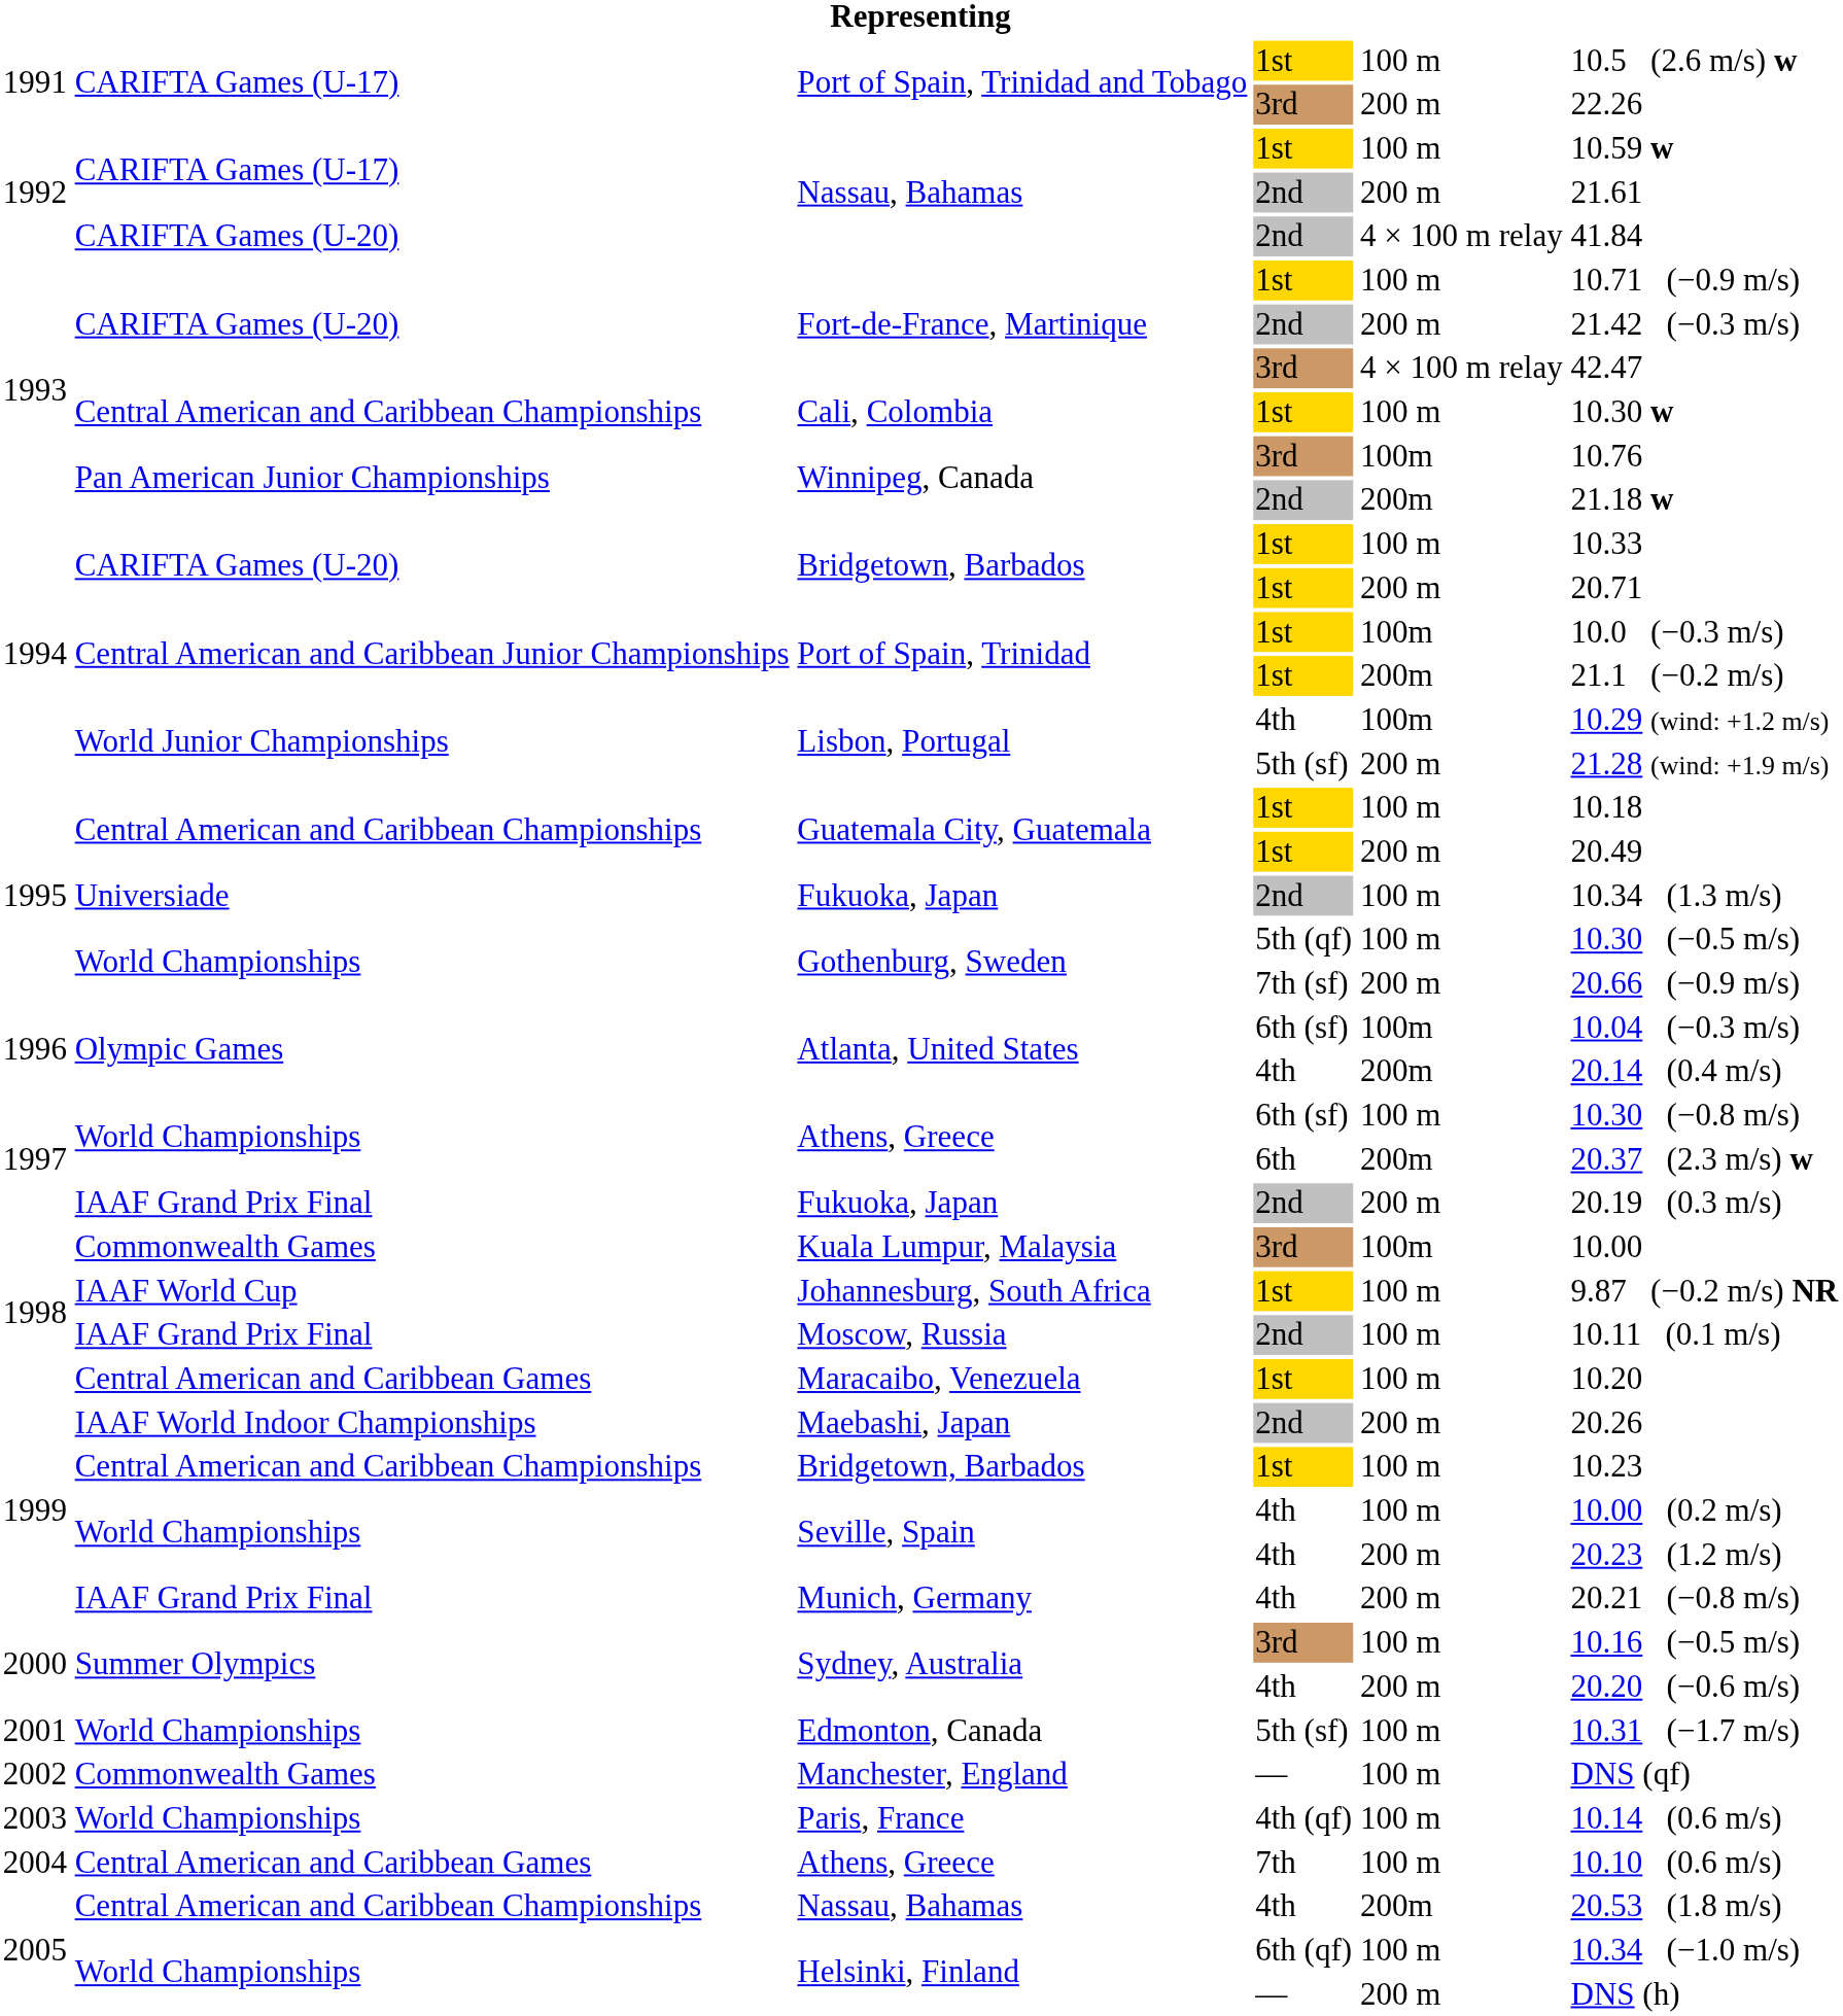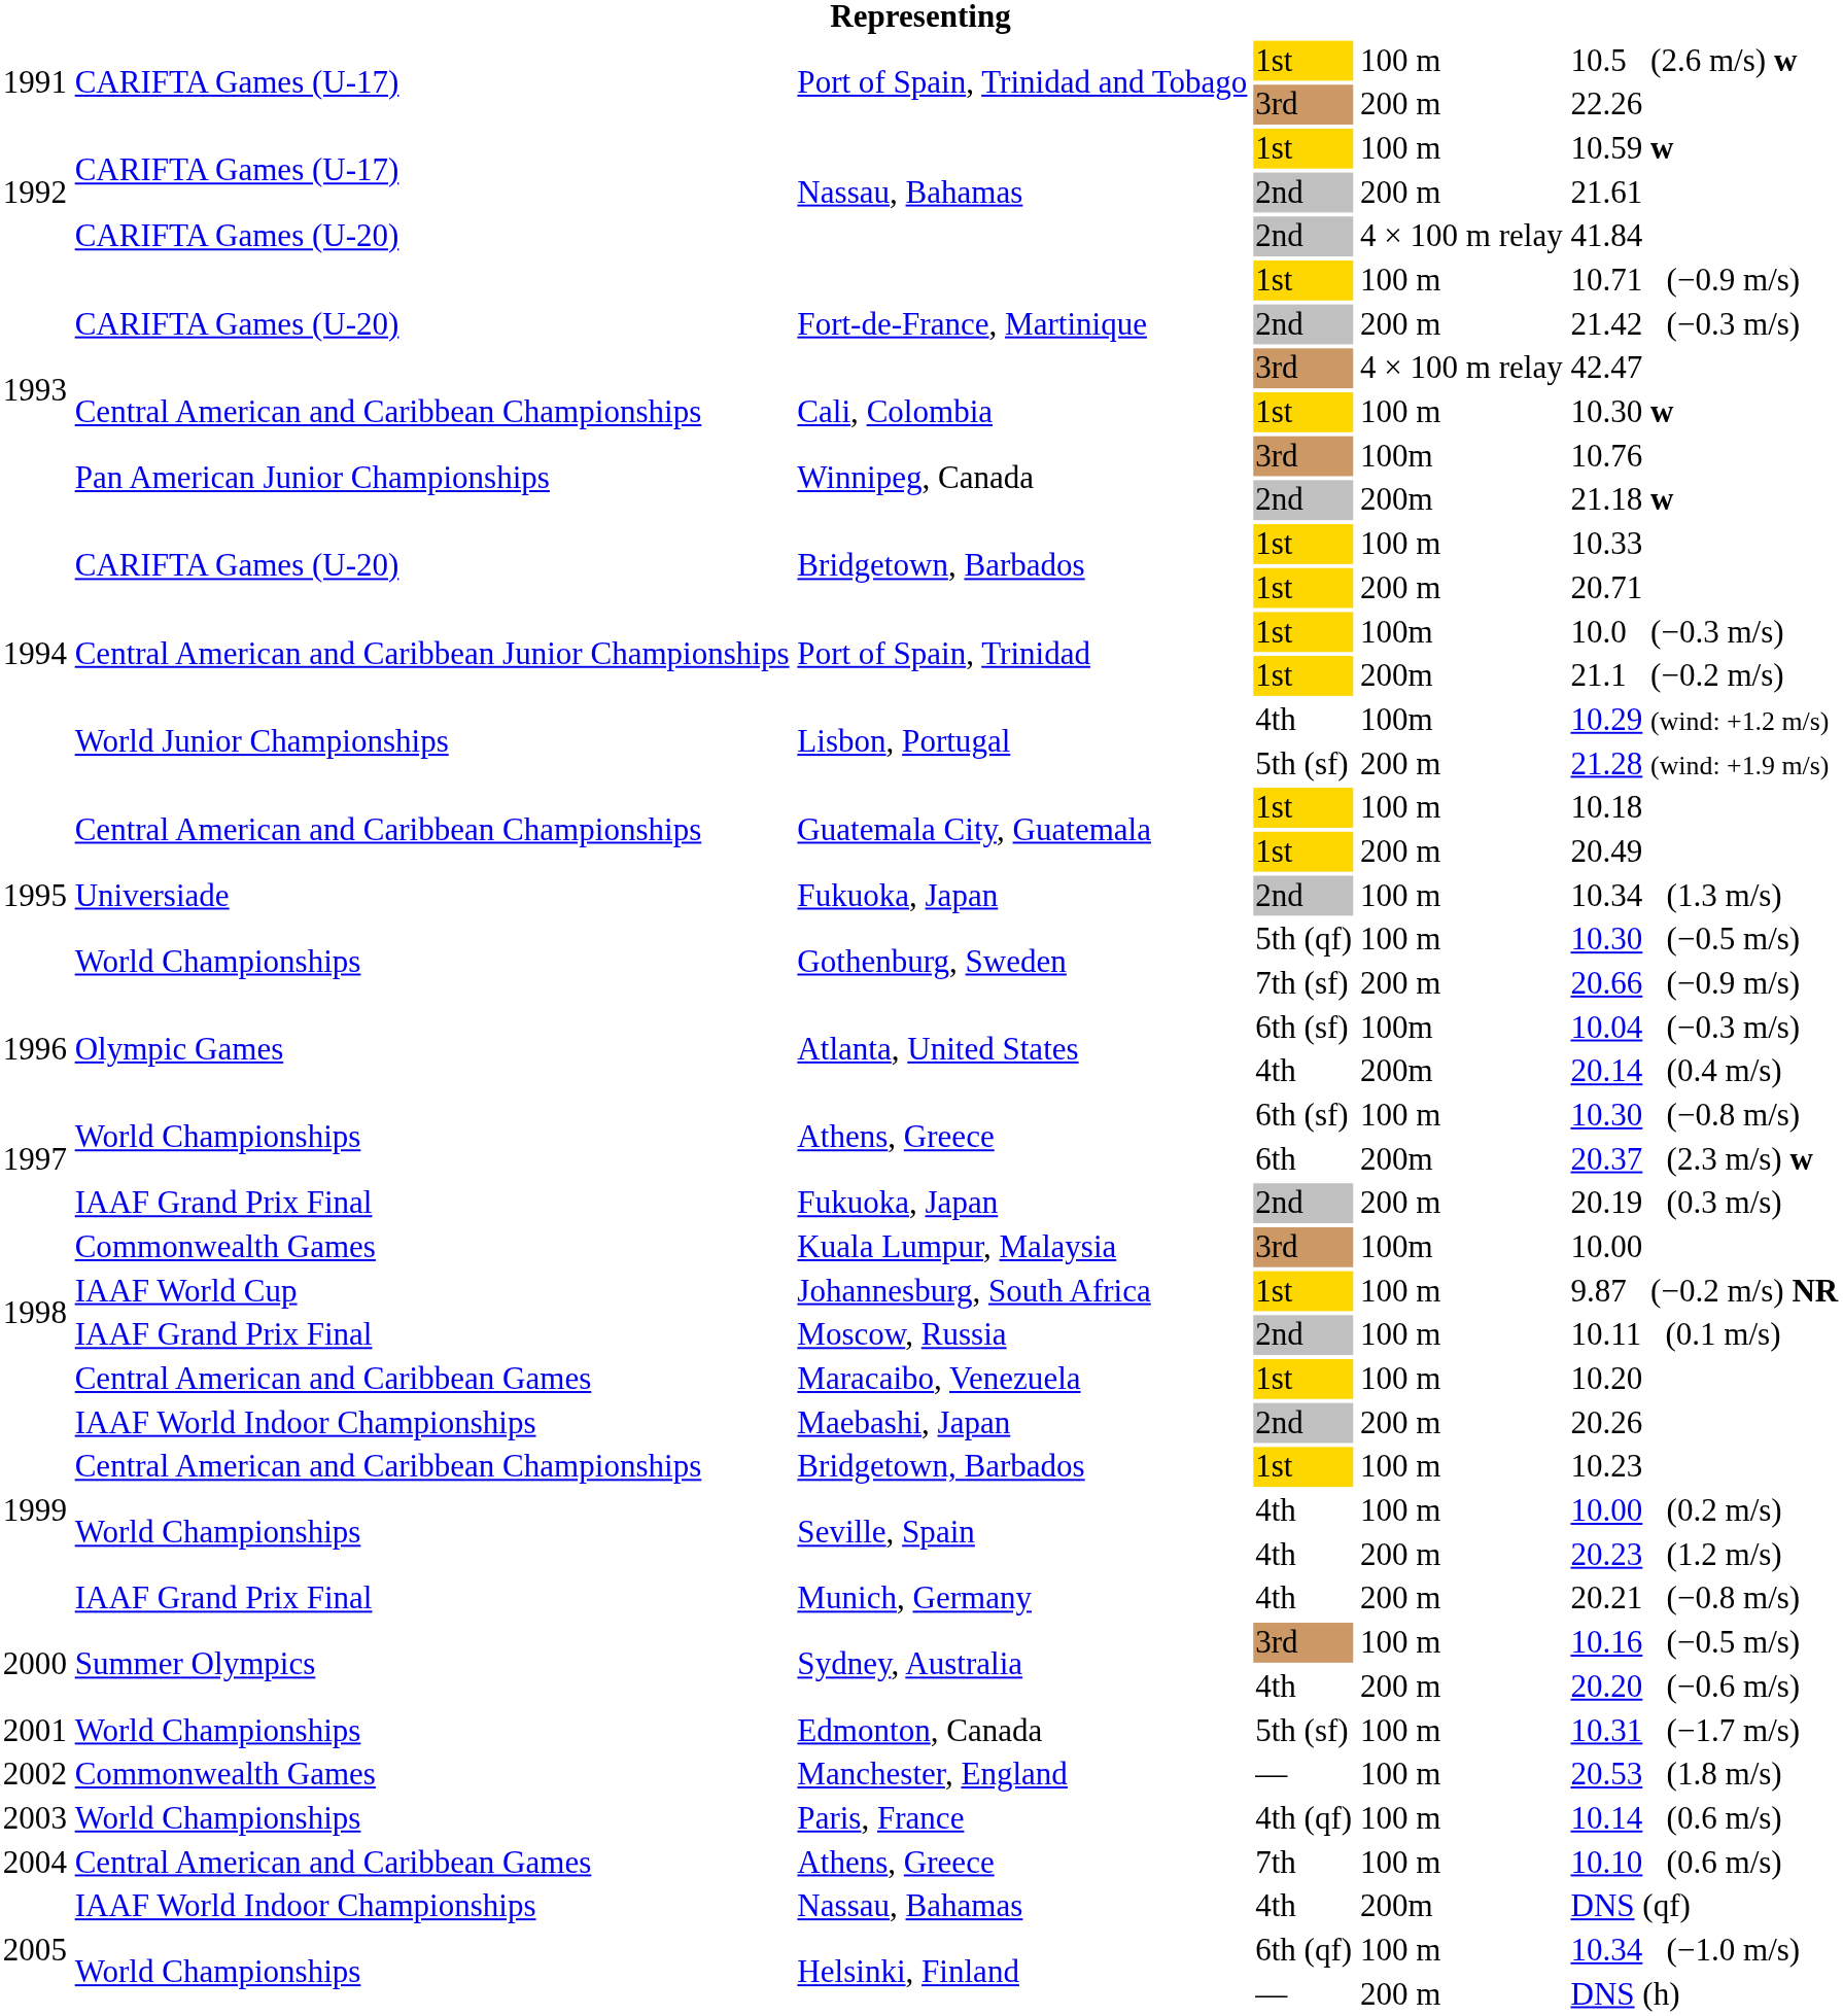 <table>
 <tr>
 <th colspan="6">Representing </th>
 </tr>
 <tr>
 <td rowspan = "2">1991</td>
 <td rowspan = "2"><a href='#'>CARIFTA Games (U-17)</a></td>
 <td rowspan = "2"><a href='#'>Port of Spain</a>, <a href='#'>Trinidad and Tobago</a></td>
 <td bgcolor=gold>1st</td>
 <td>100 m</td>
 <td>10.5   (2.6 m/s) <strong>w</strong></td>
 </tr>
 <tr>
 <td bgcolor=cc9966>3rd</td>
 <td>200 m</td>
 <td>22.26</td>
 </tr>
 <tr>
 <td rowspan = "3">1992</td>
 <td rowspan = "2"><a href='#'>CARIFTA Games (U-17)</a></td>
 <td rowspan = "3"><a href='#'>Nassau</a>, <a href='#'>Bahamas</a></td>
 <td bgcolor=gold>1st</td>
 <td>100 m</td>
 <td>10.59 <strong>w</strong></td>
 </tr>
 <tr>
 <td bgcolor=silver>2nd</td>
 <td>200 m</td>
 <td>21.61</td>
 </tr>
 <tr>
 <td><a href='#'>CARIFTA Games (U-20)</a></td>
 <td bgcolor=silver>2nd</td>
 <td>4 × 100 m relay</td>
 <td>41.84</td>
 </tr>
 <tr>
 <td rowspan = "6">1993</td>
 <td rowspan = "3"><a href='#'>CARIFTA Games (U-20)</a></td>
 <td rowspan = "3"><a href='#'>Fort-de-France</a>, <a href='#'>Martinique</a></td>
 <td bgcolor=gold>1st</td>
 <td>100 m</td>
 <td>10.71   (−0.9 m/s)</td>
 </tr>
 <tr>
 <td bgcolor=silver>2nd</td>
 <td>200 m</td>
 <td>21.42   (−0.3 m/s)</td>
 </tr>
 <tr>
 <td bgcolor=cc9966>3rd</td>
 <td>4 × 100 m relay</td>
 <td>42.47</td>
 </tr>
 <tr>
 <td><a href='#'>Central American and Caribbean Championships</a></td>
 <td><a href='#'>Cali</a>, <a href='#'>Colombia</a></td>
 <td bgcolor="gold">1st</td>
 <td>100 m</td>
 <td>10.30 <strong>w</strong></td>
 </tr>
 <tr>
 <td rowspan = "2"><a href='#'>Pan American Junior Championships</a></td>
 <td rowspan = "2"><a href='#'>Winnipeg</a>, Canada</td>
 <td bgcolor="cc9966">3rd</td>
 <td>100m</td>
 <td>10.76</td>
 </tr>
 <tr>
 <td bgcolor="silver">2nd</td>
 <td>200m</td>
 <td>21.18 <strong>w</strong></td>
 </tr>
 <tr>
 <td rowspan = "6">1994</td>
 <td rowspan = "2"><a href='#'>CARIFTA Games (U-20)</a></td>
 <td rowspan = "2"><a href='#'>Bridgetown</a>, <a href='#'>Barbados</a></td>
 <td bgcolor=gold>1st</td>
 <td>100 m</td>
 <td>10.33</td>
 </tr>
 <tr>
 <td bgcolor=gold>1st</td>
 <td>200 m</td>
 <td>20.71</td>
 </tr>
 <tr>
 <td rowspan = "2"><a href='#'>Central American and Caribbean Junior Championships</a></td>
 <td rowspan = "2"><a href='#'>Port of Spain</a>, <a href='#'>Trinidad</a></td>
 <td bgcolor="gold">1st</td>
 <td>100m</td>
 <td>10.0   (−0.3 m/s)</td>
 </tr>
 <tr>
 <td bgcolor="gold">1st</td>
 <td>200m</td>
 <td>21.1   (−0.2 m/s)</td>
 </tr>
 <tr>
 <td rowspan = "2"><a href='#'>World Junior Championships</a></td>
 <td rowspan = "2"><a href='#'>Lisbon</a>, <a href='#'>Portugal</a></td>
 <td>4th</td>
 <td>100m</td>
 <td><a href='#'>10.29</a> <small>(wind: +1.2 m/s)</small></td>
 </tr>
 <tr>
 <td>5th (sf)</td>
 <td>200 m</td>
 <td><a href='#'>21.28</a> <small>(wind: +1.9 m/s)</small></td>
 </tr>
 <tr>
 <td rowspan = "5">1995</td>
 <td rowspan = "2"><a href='#'>Central American and Caribbean Championships</a></td>
 <td rowspan = "2"><a href='#'>Guatemala City</a>, <a href='#'>Guatemala</a></td>
 <td bgcolor="gold">1st</td>
 <td>100 m</td>
 <td>10.18 </td>
 </tr>
 <tr>
 <td bgcolor="gold">1st</td>
 <td>200 m</td>
 <td>20.49  </td>
 </tr>
 <tr>
 <td><a href='#'>Universiade</a></td>
 <td><a href='#'>Fukuoka</a>, <a href='#'>Japan</a></td>
 <td bgcolor="silver">2nd</td>
 <td>100 m</td>
 <td>10.34   (1.3 m/s)</td>
 </tr>
 <tr>
 <td rowspan = "2"><a href='#'>World Championships</a></td>
 <td rowspan = "2"><a href='#'>Gothenburg</a>, <a href='#'>Sweden</a></td>
 <td>5th (qf)</td>
 <td>100 m</td>
 <td><a href='#'>10.30</a>   (−0.5 m/s)</td>
 </tr>
 <tr>
 <td>7th (sf)</td>
 <td>200 m</td>
 <td><a href='#'>20.66</a>   (−0.9 m/s)</td>
 </tr>
 <tr>
 <td rowspan = "2">1996</td>
 <td rowspan = "2"><a href='#'>Olympic Games</a></td>
 <td rowspan = "2"><a href='#'>Atlanta</a>, <a href='#'>United States</a></td>
 <td>6th (sf)</td>
 <td>100m</td>
 <td><a href='#'>10.04</a>   (−0.3 m/s)</td>
 </tr>
 <tr>
 <td>4th</td>
 <td>200m</td>
 <td><a href='#'>20.14</a>   (0.4 m/s)</td>
 </tr>
 <tr>
 <td rowspan = "3">1997</td>
 <td rowspan = "2"><a href='#'>World Championships</a></td>
 <td rowspan = "2"><a href='#'>Athens</a>, <a href='#'>Greece</a></td>
 <td>6th (sf)</td>
 <td>100 m</td>
 <td><a href='#'>10.30</a>   (−0.8 m/s)</td>
 </tr>
 <tr>
 <td>6th</td>
 <td>200m</td>
 <td><a href='#'>20.37</a>   (2.3 m/s) <strong>w</strong></td>
 </tr>
 <tr>
 <td><a href='#'>IAAF Grand Prix Final</a></td>
 <td><a href='#'>Fukuoka</a>, <a href='#'>Japan</a></td>
 <td bgcolor="silver">2nd</td>
 <td>200 m</td>
 <td>20.19   (0.3 m/s)</td>
 </tr>
 <tr>
 <td rowspan = "4">1998</td>
 <td><a href='#'>Commonwealth Games</a></td>
 <td><a href='#'>Kuala Lumpur</a>, <a href='#'>Malaysia</a></td>
 <td bgcolor="cc9966">3rd</td>
 <td>100m</td>
 <td>10.00</td>
 </tr>
 <tr>
 <td><a href='#'>IAAF World Cup</a></td>
 <td><a href='#'>Johannesburg</a>, <a href='#'>South Africa</a></td>
 <td bgcolor="gold">1st</td>
 <td>100 m</td>
 <td>9.87   (−0.2 m/s) <strong>NR</strong></td>
 </tr>
 <tr>
 <td><a href='#'>IAAF Grand Prix Final</a></td>
 <td><a href='#'>Moscow</a>, <a href='#'>Russia</a></td>
 <td bgcolor="silver">2nd</td>
 <td>100 m</td>
 <td>10.11   (0.1 m/s)</td>
 </tr>
 <tr>
 <td><a href='#'>Central American and Caribbean Games</a></td>
 <td><a href='#'>Maracaibo</a>, <a href='#'>Venezuela</a></td>
 <td bgcolor="gold">1st</td>
 <td>100 m</td>
 <td>10.20</td>
 </tr>
 <tr>
 <td rowspan = "5">1999</td>
 <td><a href='#'>IAAF World Indoor Championships</a></td>
 <td><a href='#'>Maebashi</a>, <a href='#'>Japan</a></td>
 <td bgcolor="silver">2nd</td>
 <td>200 m</td>
 <td>20.26</td>
 </tr>
 <tr>
 <td><a href='#'>Central American and Caribbean Championships</a></td>
 <td><a href='#'>Bridgetown, Barbados</a></td>
 <td bgcolor="gold">1st</td>
 <td>100 m</td>
 <td>10.23</td>
 </tr>
 <tr>
 <td rowspan = "2"><a href='#'>World Championships</a></td>
 <td rowspan = "2"><a href='#'>Seville</a>, <a href='#'>Spain</a></td>
 <td>4th</td>
 <td>100 m</td>
 <td><a href='#'>10.00</a>   (0.2 m/s)</td>
 </tr>
 <tr>
 <td>4th</td>
 <td>200 m</td>
 <td><a href='#'>20.23</a>   (1.2 m/s)</td>
 </tr>
 <tr>
 <td><a href='#'>IAAF Grand Prix Final</a></td>
 <td><a href='#'>Munich</a>, <a href='#'>Germany</a></td>
 <td>4th</td>
 <td>200 m</td>
 <td>20.21   (−0.8 m/s)</td>
 </tr>
 <tr>
 <td rowspan = "2">2000</td>
 <td rowspan = "2"><a href='#'>Summer Olympics</a></td>
 <td rowspan = "2"><a href='#'>Sydney</a>, <a href='#'>Australia</a></td>
 <td bgcolor="cc9966">3rd</td>
 <td>100 m</td>
 <td><a href='#'>10.16</a>   (−0.5 m/s)</td>
 </tr>
 <tr>
 <td>4th</td>
 <td>200 m</td>
 <td><a href='#'>20.20</a>   (−0.6 m/s)</td>
 </tr>
 <tr>
 <td>2001</td>
 <td><a href='#'>World Championships</a></td>
 <td><a href='#'>Edmonton</a>, Canada</td>
 <td>5th (sf)</td>
 <td>100 m</td>
 <td><a href='#'>10.31</a>   (−1.7 m/s)</td>
 </tr>
 <tr>
 <td>2002</td>
 <td><a href='#'>Commonwealth Games</a></td>
 <td><a href='#'>Manchester</a>, <a href='#'>England</a></td>
 <td>—</td>
 <td>100 m</td>
-<td><a href='#'>DNS</a> (qf)</td>
+<td><a href='#'>20.53</a>   (1.8 m/s)</td>
 </tr>
 <tr>
 <td>2003</td>
 <td><a href='#'>World Championships</a></td>
 <td><a href='#'>Paris</a>, <a href='#'>France</a></td>
 <td>4th (qf)</td>
 <td>100 m</td>
 <td><a href='#'>10.14</a>   (0.6 m/s)</td>
 </tr>
 <tr>
 <td>2004</td>
 <td><a href='#'>Central American and Caribbean Games</a></td>
 <td><a href='#'>Athens</a>, <a href='#'>Greece</a></td>
 <td>7th</td>
 <td>100 m</td>
 <td><a href='#'>10.10</a>   (0.6 m/s)</td>
 </tr>
 <tr>
 <td rowspan = "3">2005</td>
-<td><a href='#'>Central American and Caribbean Championships</a></td>
+<td><a href='#'>IAAF World Indoor Championships</a></td>
 <td><a href='#'>Nassau</a>, <a href='#'>Bahamas</a></td>
 <td>4th</td>
 <td>200m</td>
-<td><a href='#'>20.53</a>   (1.8 m/s)</td>
+<td><a href='#'>DNS</a> (qf)</td>
 </tr>
 <tr>
 <td rowspan = "2"><a href='#'>World Championships</a></td>
 <td rowspan = "2"><a href='#'>Helsinki</a>, <a href='#'>Finland</a></td>
 <td>6th (qf)</td>
 <td>100 m</td>
 <td><a href='#'>10.34</a>   (−1.0 m/s)</td>
 </tr>
 <tr>
 <td>—</td>
 <td>200 m</td>
 <td><a href='#'>DNS</a> (h)</td>
 </tr>
 </table>
